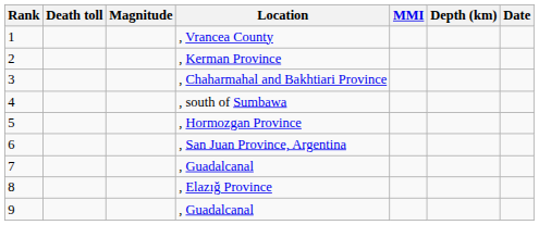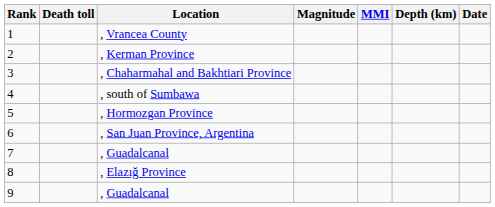 <table class="sortable wikitable" style="font-size:100%;">
 <tr>
 <th>Rank</th>
 <th>Death toll</th>
+<th>Location</th>
 <th>Magnitude</th>
-<th>Location</th>
 <th><a href='#'>MMI</a></th>
 <th>Depth (km)</th>
 <th>Date</th>
 </tr>
 <tr>
 <td>1</td>
 <td></td>
+<td>, <a href='#'>Vrancea County</a></td>
 <td></td>
-<td>, <a href='#'>Vrancea County</a></td>
 <td></td>
 <td></td>
 <td></td>
 </tr>
 <tr>
 <td>2</td>
 <td></td>
+<td>, <a href='#'>Kerman Province</a></td>
 <td></td>
-<td>, <a href='#'>Kerman Province</a></td>
 <td></td>
 <td></td>
 <td></td>
 </tr>
 <tr>
 <td>3</td>
 <td></td>
+<td>, <a href='#'>Chaharmahal and Bakhtiari Province</a></td>
 <td></td>
-<td>, <a href='#'>Chaharmahal and Bakhtiari Province</a></td>
 <td></td>
 <td></td>
 <td></td>
 </tr>
 <tr>
 <td>4</td>
 <td></td>
+<td>, south of <a href='#'>Sumbawa</a></td>
 <td></td>
-<td>, south of <a href='#'>Sumbawa</a></td>
 <td></td>
 <td></td>
 <td></td>
 </tr>
 <tr>
 <td>5</td>
 <td></td>
+<td>, <a href='#'>Hormozgan Province</a></td>
 <td></td>
-<td>, <a href='#'>Hormozgan Province</a></td>
 <td></td>
 <td></td>
 <td></td>
 </tr>
 <tr>
 <td>6</td>
 <td></td>
+<td>, <a href='#'>San Juan Province, Argentina</a></td>
 <td></td>
-<td>, <a href='#'>San Juan Province, Argentina</a></td>
 <td></td>
 <td></td>
 <td></td>
 </tr>
 <tr>
 <td>7</td>
 <td></td>
+<td>, <a href='#'>Guadalcanal</a></td>
 <td></td>
-<td>, <a href='#'>Guadalcanal</a></td>
 <td></td>
 <td></td>
 <td></td>
 </tr>
 <tr>
 <td>8</td>
 <td></td>
+<td>, <a href='#'>Elazığ Province</a></td>
 <td></td>
-<td>, <a href='#'>Elazığ Province</a></td>
 <td></td>
 <td></td>
 <td></td>
 </tr>
 <tr>
 <td>9</td>
 <td></td>
+<td>, <a href='#'>Guadalcanal</a></td>
 <td></td>
-<td>, <a href='#'>Guadalcanal</a></td>
 <td></td>
 <td></td>
 <td></td>
 </tr>
 </table>
